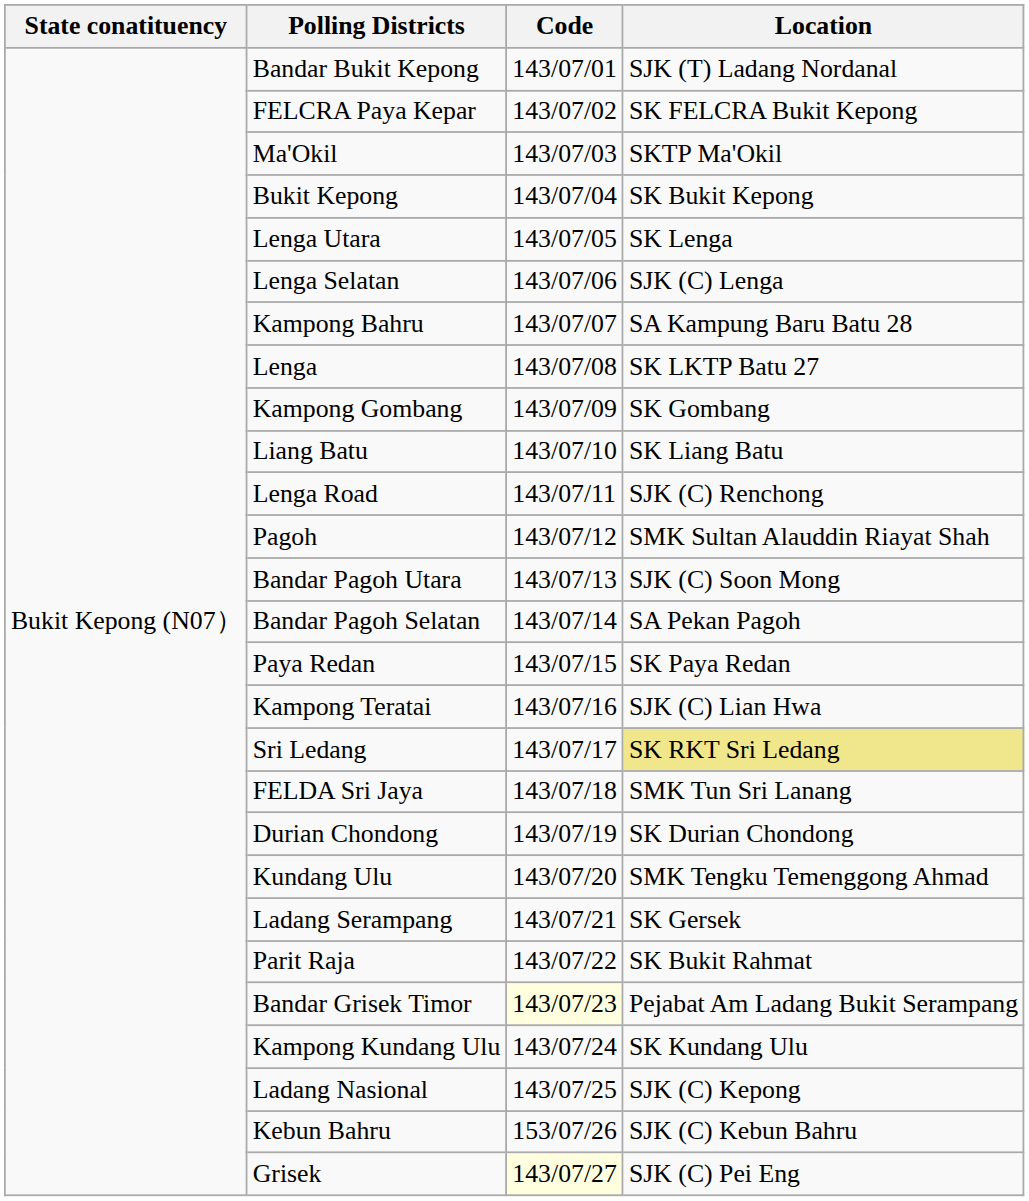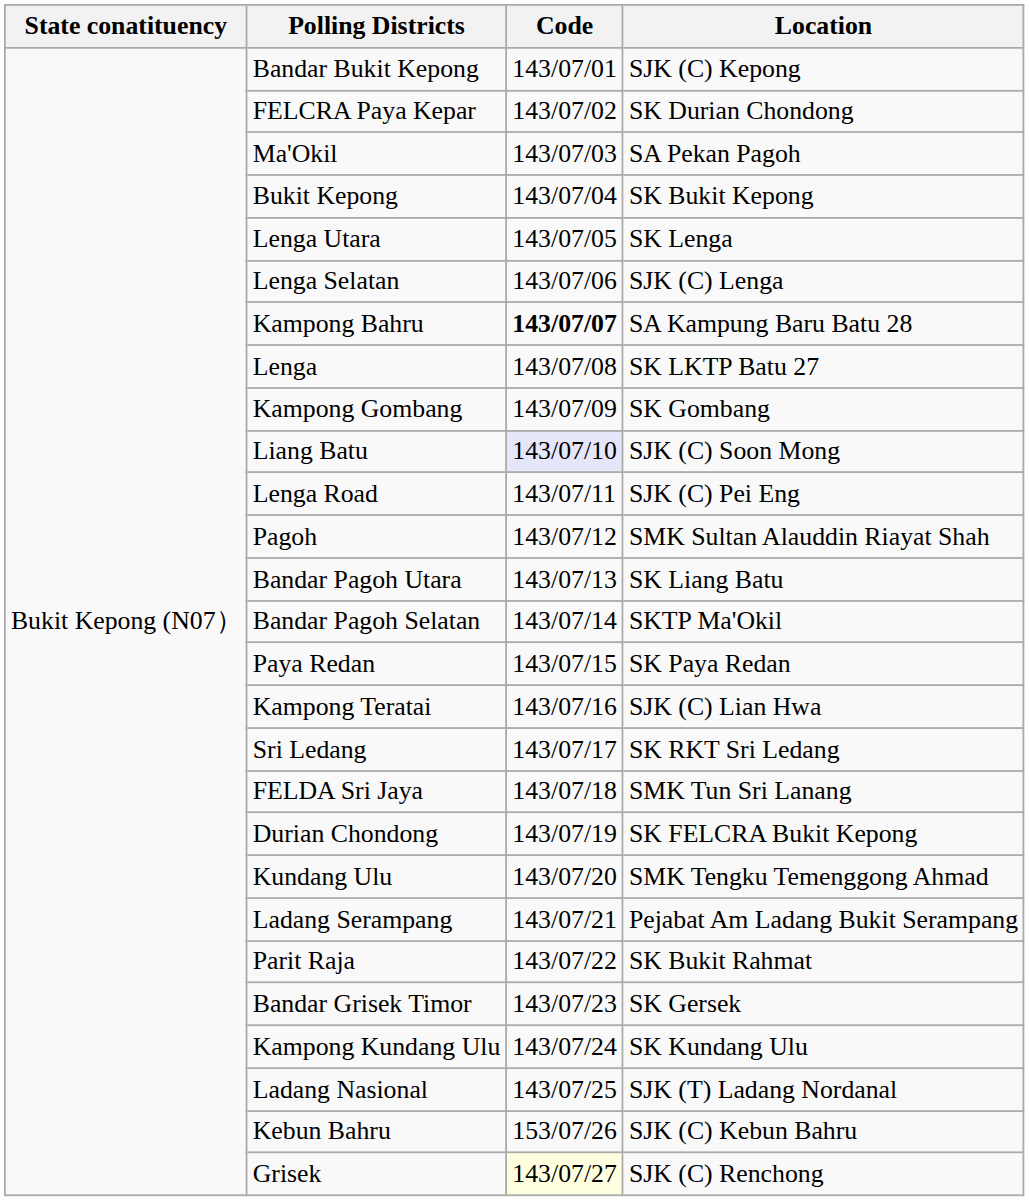 <table class="wikitable sortable mw-collapsible" style="white-space:nowrap;font-size:90%">
 <tr>
 <th>State conatituency</th>
 <th>Polling Districts</th>
 <th>Code</th>
 <th>Location</th>
 </tr>
 <tr>
 <td rowspan="27">Bukit Kepong (N07）</td>
 <td>Bandar Bukit Kepong</td>
 <td>143/07/01</td>
-<td>SJK (T) Ladang Nordanal</td>
+<td>SJK (C) Kepong</td>
 </tr>
 <tr>
 <td>FELCRA Paya Kepar</td>
 <td>143/07/02</td>
-<td>SK FELCRA Bukit Kepong</td>
+<td>SK Durian Chondong</td>
 </tr>
 <tr>
 <td>Ma'Okil</td>
 <td>143/07/03</td>
-<td>SKTP Ma'Okil</td>
+<td>SA Pekan Pagoh</td>
 </tr>
 <tr>
 <td>Bukit Kepong</td>
 <td>143/07/04</td>
 <td>SK Bukit Kepong</td>
 </tr>
 <tr>
 <td>Lenga Utara</td>
 <td>143/07/05</td>
 <td>SK Lenga</td>
 </tr>
 <tr>
 <td>Lenga Selatan</td>
 <td>143/07/06</td>
 <td>SJK (C) Lenga</td>
 </tr>
 <tr>
 <td>Kampong Bahru</td>
-<td>143/07/07</td>
+<td><strong>143/07/07</strong></td>
 <td>SA Kampung Baru Batu 28</td>
 </tr>
 <tr>
 <td>Lenga</td>
 <td>143/07/08</td>
 <td>SK LKTP Batu 27</td>
 </tr>
 <tr>
 <td>Kampong Gombang</td>
 <td>143/07/09</td>
 <td>SK Gombang</td>
 </tr>
 <tr>
 <td>Liang Batu</td>
-<td>143/07/10</td>
-<td>SK Liang Batu</td>
+<td style="background: lavender;">143/07/10</td>
+<td>SJK (C) Soon Mong</td>
 </tr>
 <tr>
 <td>Lenga Road</td>
 <td>143/07/11</td>
-<td>SJK (C) Renchong</td>
+<td>SJK (C) Pei Eng</td>
 </tr>
 <tr>
 <td>Pagoh</td>
 <td>143/07/12</td>
 <td>SMK Sultan Alauddin Riayat Shah</td>
 </tr>
 <tr>
 <td>Bandar Pagoh Utara</td>
 <td>143/07/13</td>
-<td>SJK (C) Soon Mong</td>
+<td>SK Liang Batu</td>
 </tr>
 <tr>
 <td>Bandar Pagoh Selatan</td>
 <td>143/07/14</td>
-<td>SA Pekan Pagoh</td>
+<td>SKTP Ma'Okil</td>
 </tr>
 <tr>
 <td>Paya Redan</td>
 <td>143/07/15</td>
 <td>SK Paya Redan</td>
 </tr>
 <tr>
 <td>Kampong Teratai</td>
 <td>143/07/16</td>
 <td>SJK (C) Lian Hwa</td>
 </tr>
 <tr>
 <td>Sri Ledang</td>
 <td>143/07/17</td>
-<td style="background: khaki;">SK RKT Sri Ledang</td>
+<td>SK RKT Sri Ledang</td>
 </tr>
 <tr>
 <td>FELDA Sri Jaya</td>
 <td>143/07/18</td>
 <td>SMK Tun Sri Lanang</td>
 </tr>
 <tr>
 <td>Durian Chondong</td>
 <td>143/07/19</td>
-<td>SK Durian Chondong</td>
+<td>SK FELCRA Bukit Kepong</td>
 </tr>
 <tr>
 <td>Kundang Ulu</td>
 <td>143/07/20</td>
 <td>SMK Tengku Temenggong Ahmad</td>
 </tr>
 <tr>
 <td>Ladang Serampang</td>
 <td>143/07/21</td>
-<td>SK Gersek</td>
+<td>Pejabat Am Ladang Bukit Serampang</td>
 </tr>
 <tr>
 <td>Parit Raja</td>
 <td>143/07/22</td>
 <td>SK Bukit Rahmat</td>
 </tr>
 <tr>
 <td>Bandar Grisek Timor</td>
-<td style="background: lightyellow;">143/07/23</td>
-<td>Pejabat Am Ladang Bukit Serampang</td>
+<td>143/07/23</td>
+<td>SK Gersek</td>
 </tr>
 <tr>
 <td>Kampong Kundang Ulu</td>
 <td>143/07/24</td>
 <td>SK Kundang Ulu</td>
 </tr>
 <tr>
 <td>Ladang Nasional</td>
 <td>143/07/25</td>
-<td>SJK (C) Kepong</td>
+<td>SJK (T) Ladang Nordanal</td>
 </tr>
 <tr>
 <td>Kebun Bahru</td>
 <td>153/07/26</td>
 <td>SJK (C) Kebun Bahru</td>
 </tr>
 <tr>
 <td>Grisek</td>
 <td style="background: lightyellow;">143/07/27</td>
-<td>SJK (C) Pei Eng</td>
+<td>SJK (C) Renchong</td>
 </tr>
 </table>
